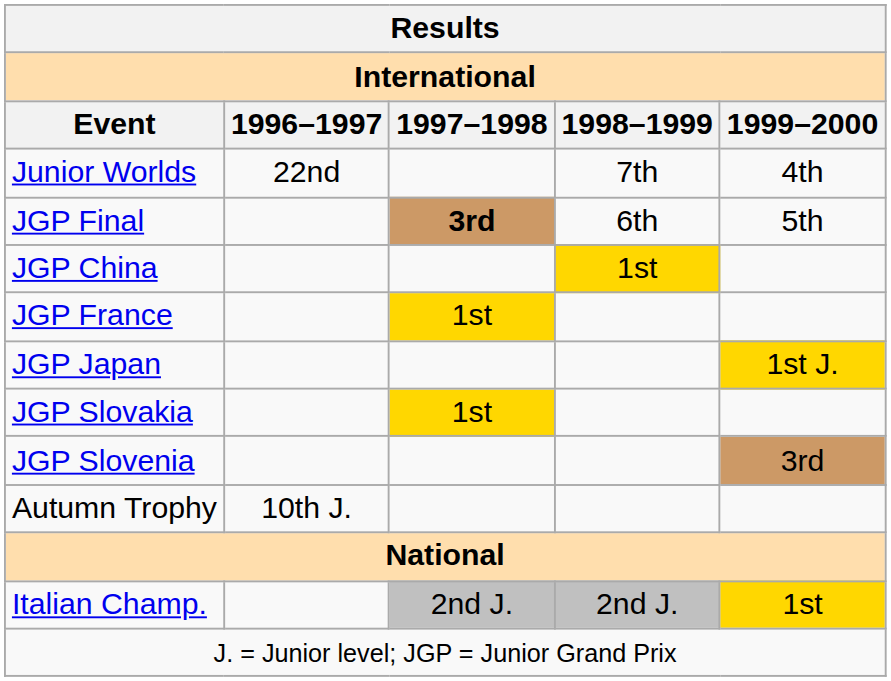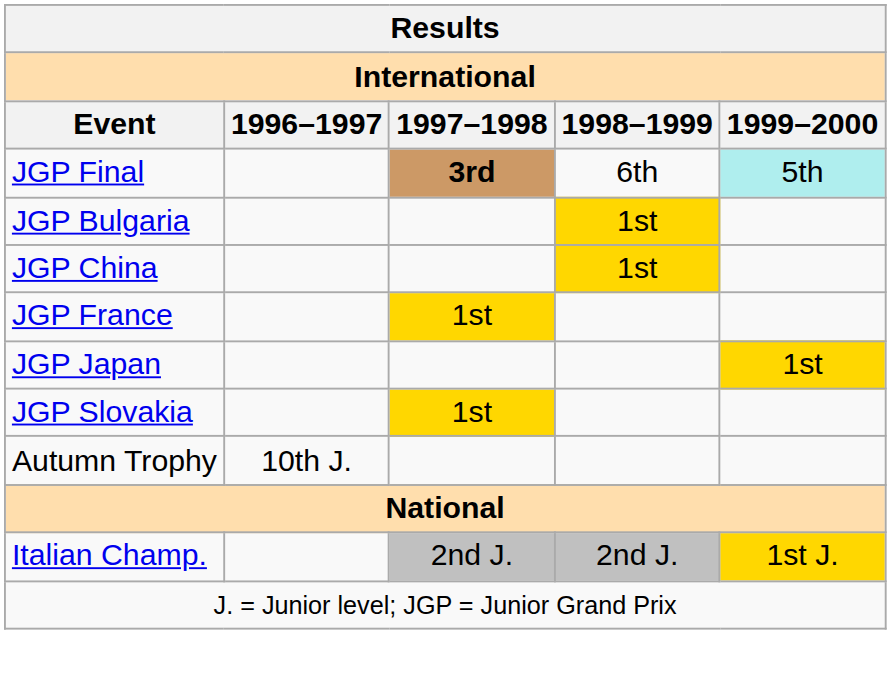 <table class="wikitable" style="text-align:center">
 <tr>
 <th colspan=5 align=center><strong>Results</strong></th>
 </tr>
 <tr>
 <th style="background-color: #ffdead; " colspan=5 align=center><strong>International</strong></th>
 </tr>
 <tr>
 <th>Event</th>
 <th>1996–1997</th>
 <th>1997–1998</th>
 <th>1998–1999</th>
 <th>1999–2000</th>
 </tr>
 <tr>
-<td align=left><a href='#'>Junior Worlds</a></td>
-<td>22nd</td>
-<td></td>
-<td>7th</td>
-<td>4th</td>
-</tr>
-<tr>
 <td align=left><a href='#'>JGP Final</a></td>
 <td></td>
 <td bgcolor=cc9966><strong>3rd</strong></td>
 <td>6th</td>
-<td>5th</td>
+<td style="background: paleturquoise;">5th</td>
+</tr>
+<tr>
+<td align=left><a href='#'>JGP Bulgaria</a></td>
+<td></td>
+<td></td>
+<td bgcolor=gold>1st</td>
+<td></td>
 </tr>
 <tr>
 <td align=left><a href='#'>JGP China</a></td>
 <td></td>
 <td></td>
 <td bgcolor=gold>1st</td>
 <td></td>
 </tr>
 <tr>
 <td align=left><a href='#'>JGP France</a></td>
 <td></td>
 <td bgcolor=gold>1st</td>
 <td></td>
 <td></td>
 </tr>
 <tr>
 <td align=left><a href='#'>JGP Japan</a></td>
 <td></td>
 <td></td>
 <td></td>
-<td bgcolor=gold>1st J.</td>
+<td bgcolor=gold>1st</td>
 </tr>
 <tr>
 <td align=left><a href='#'>JGP Slovakia</a></td>
 <td></td>
 <td bgcolor=gold>1st</td>
 <td></td>
 <td></td>
-</tr>
-<tr>
-<td align=left><a href='#'>JGP Slovenia</a></td>
-<td></td>
-<td></td>
-<td></td>
-<td bgcolor=cc9966>3rd</td>
 </tr>
 <tr>
 <td align=left>Autumn Trophy</td>
 <td>10th J.</td>
 <td></td>
 <td></td>
 <td></td>
 </tr>
 <tr>
 <th style="background-color: #ffdead; " colspan=5 align=center><strong>National</strong></th>
 </tr>
 <tr>
 <td align=left><a href='#'>Italian Champ.</a></td>
 <td></td>
 <td bgcolor=silver>2nd J.</td>
 <td bgcolor=silver>2nd J.</td>
-<td bgcolor=gold>1st</td>
+<td bgcolor=gold>1st J.</td>
 </tr>
 <tr>
 <td colspan=5 align=center><small> J. = Junior level; JGP = Junior Grand Prix </small></td>
 </tr>
 </table>
